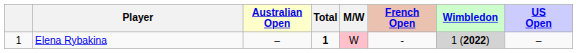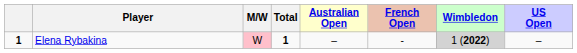 <table class="wikitable mw-datatable sortable" style="text-align:center;">
 <tr>
 <th data-sort-type="number" width="5%"></th>
 <th width="37%">Player</th>
+<th width="5%">M/W</th>
+<th data-sort-type="number" width="5%">Total</th>
 <th style="background-color:#FFFFCC;" width="12%" data-sort-type="number"><a href='#'>Australian<br> Open</a></th>
-<th data-sort-type="number" width="5%">Total</th>
-<th width="5%">M/W</th>
 <th style="background-color:#EBC2AF;" width="12%" data-sort-type="number"><a href='#'>French<br> Open</a></th>
 <th style="background-color:#CCFFCC;" width="12%" data-sort-type="number"><a href='#'>Wimbledon</a></th>
 <th style="background-color:#CCCCFF;" width="12%" data-sort-type="number"><a href='#'>US<br> Open</a></th>
 </tr>
 <tr>
-<td>1</td>
+<td><strong>1</strong></td>
 <td style="text-align:left"><a href='#'>Elena Rybakina</a></td>
+<td style="background-color:pink;">W</td>
+<td><strong>1</strong></td>
 <td>–</td>
-<td><strong>1</strong></td>
-<td style="background-color:pink;">W</td>
 <td>-</td>
 <td style="background: lightgrey;">1 (<strong>2022</strong>)</td>
 <td>–</td>
 </tr>
 </table>
